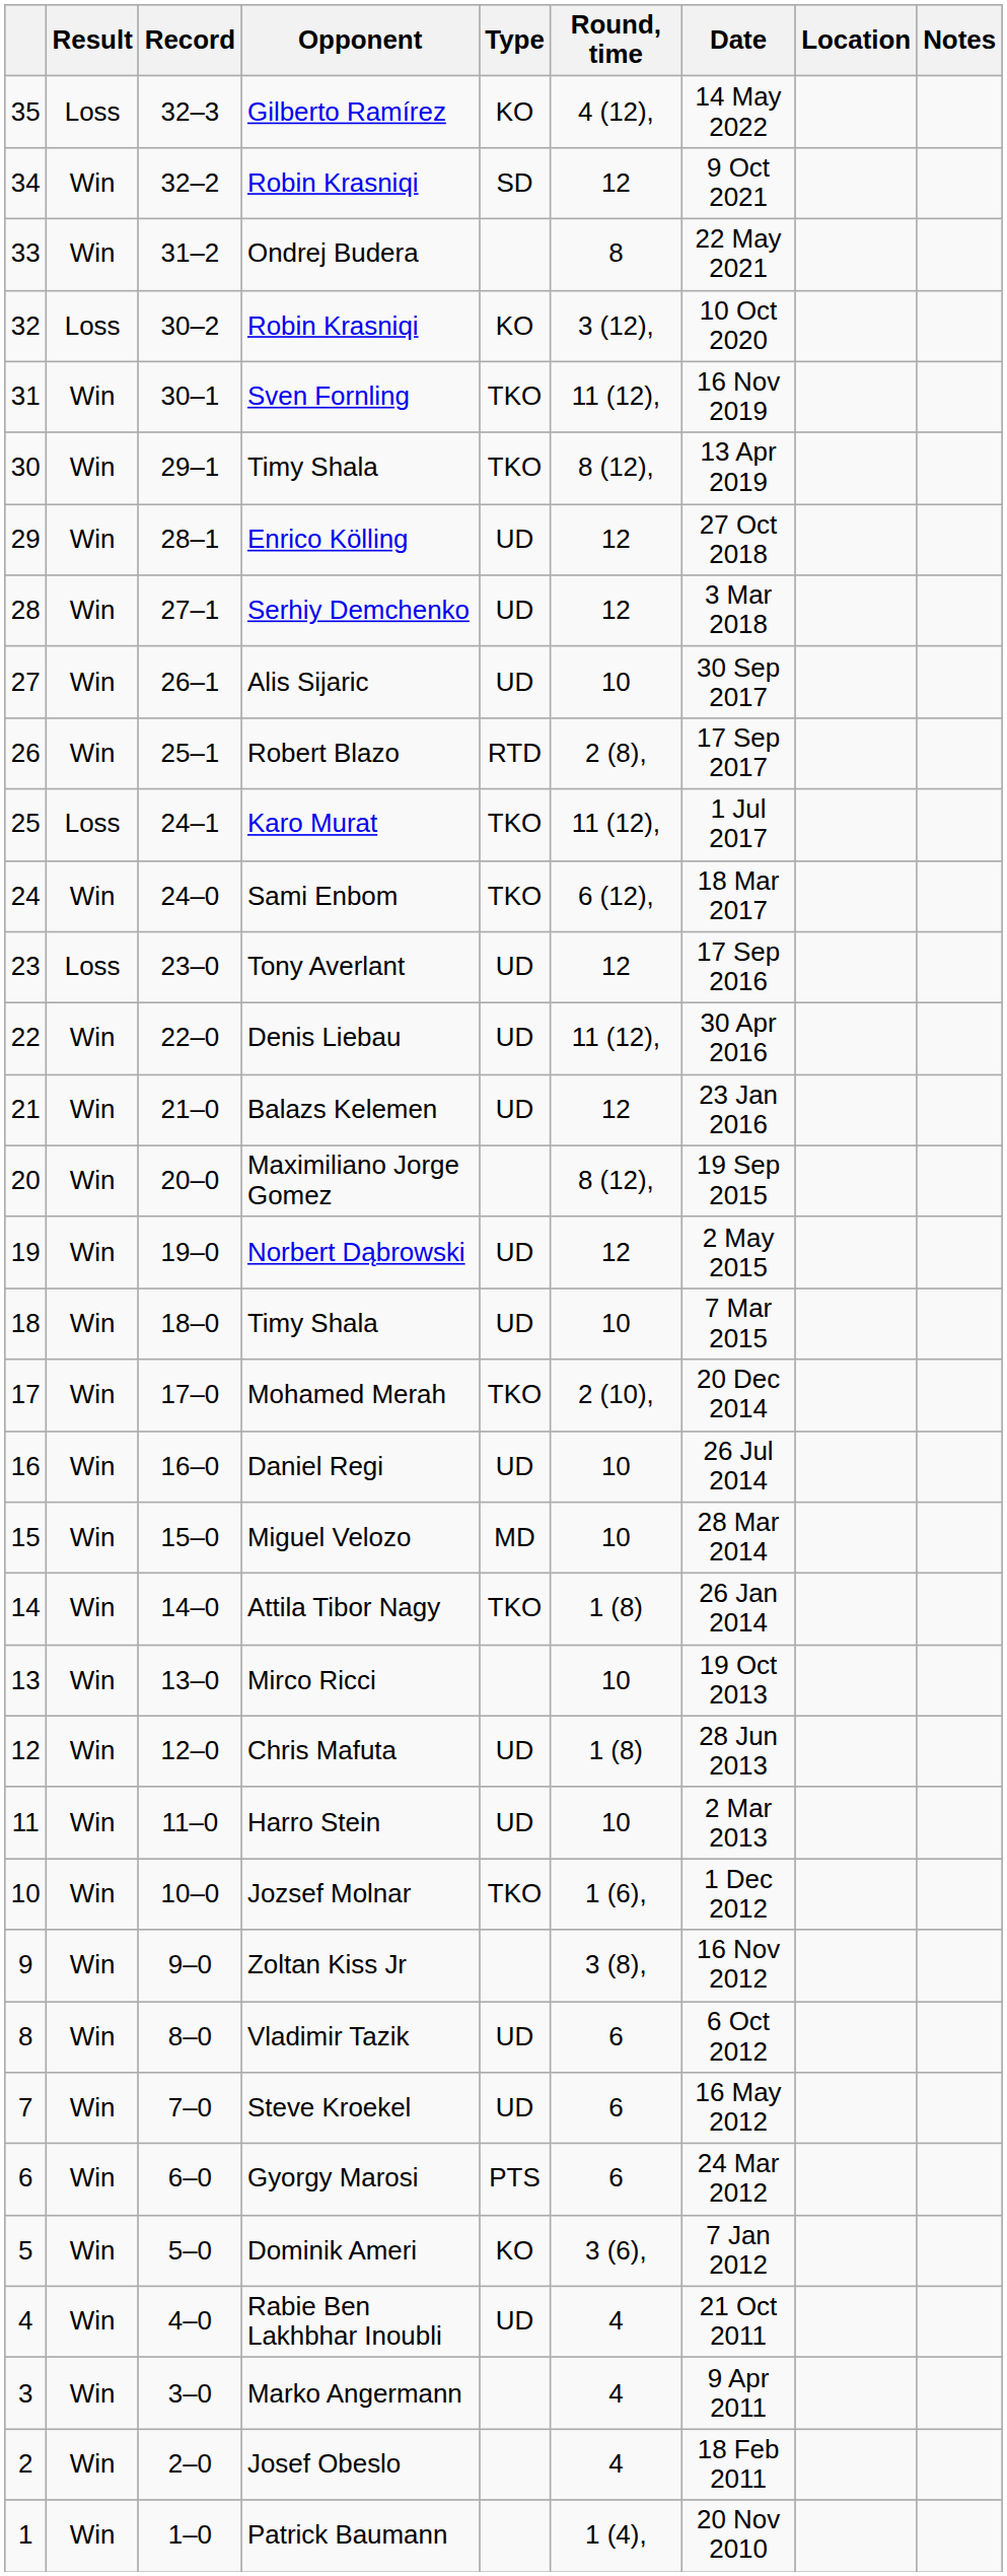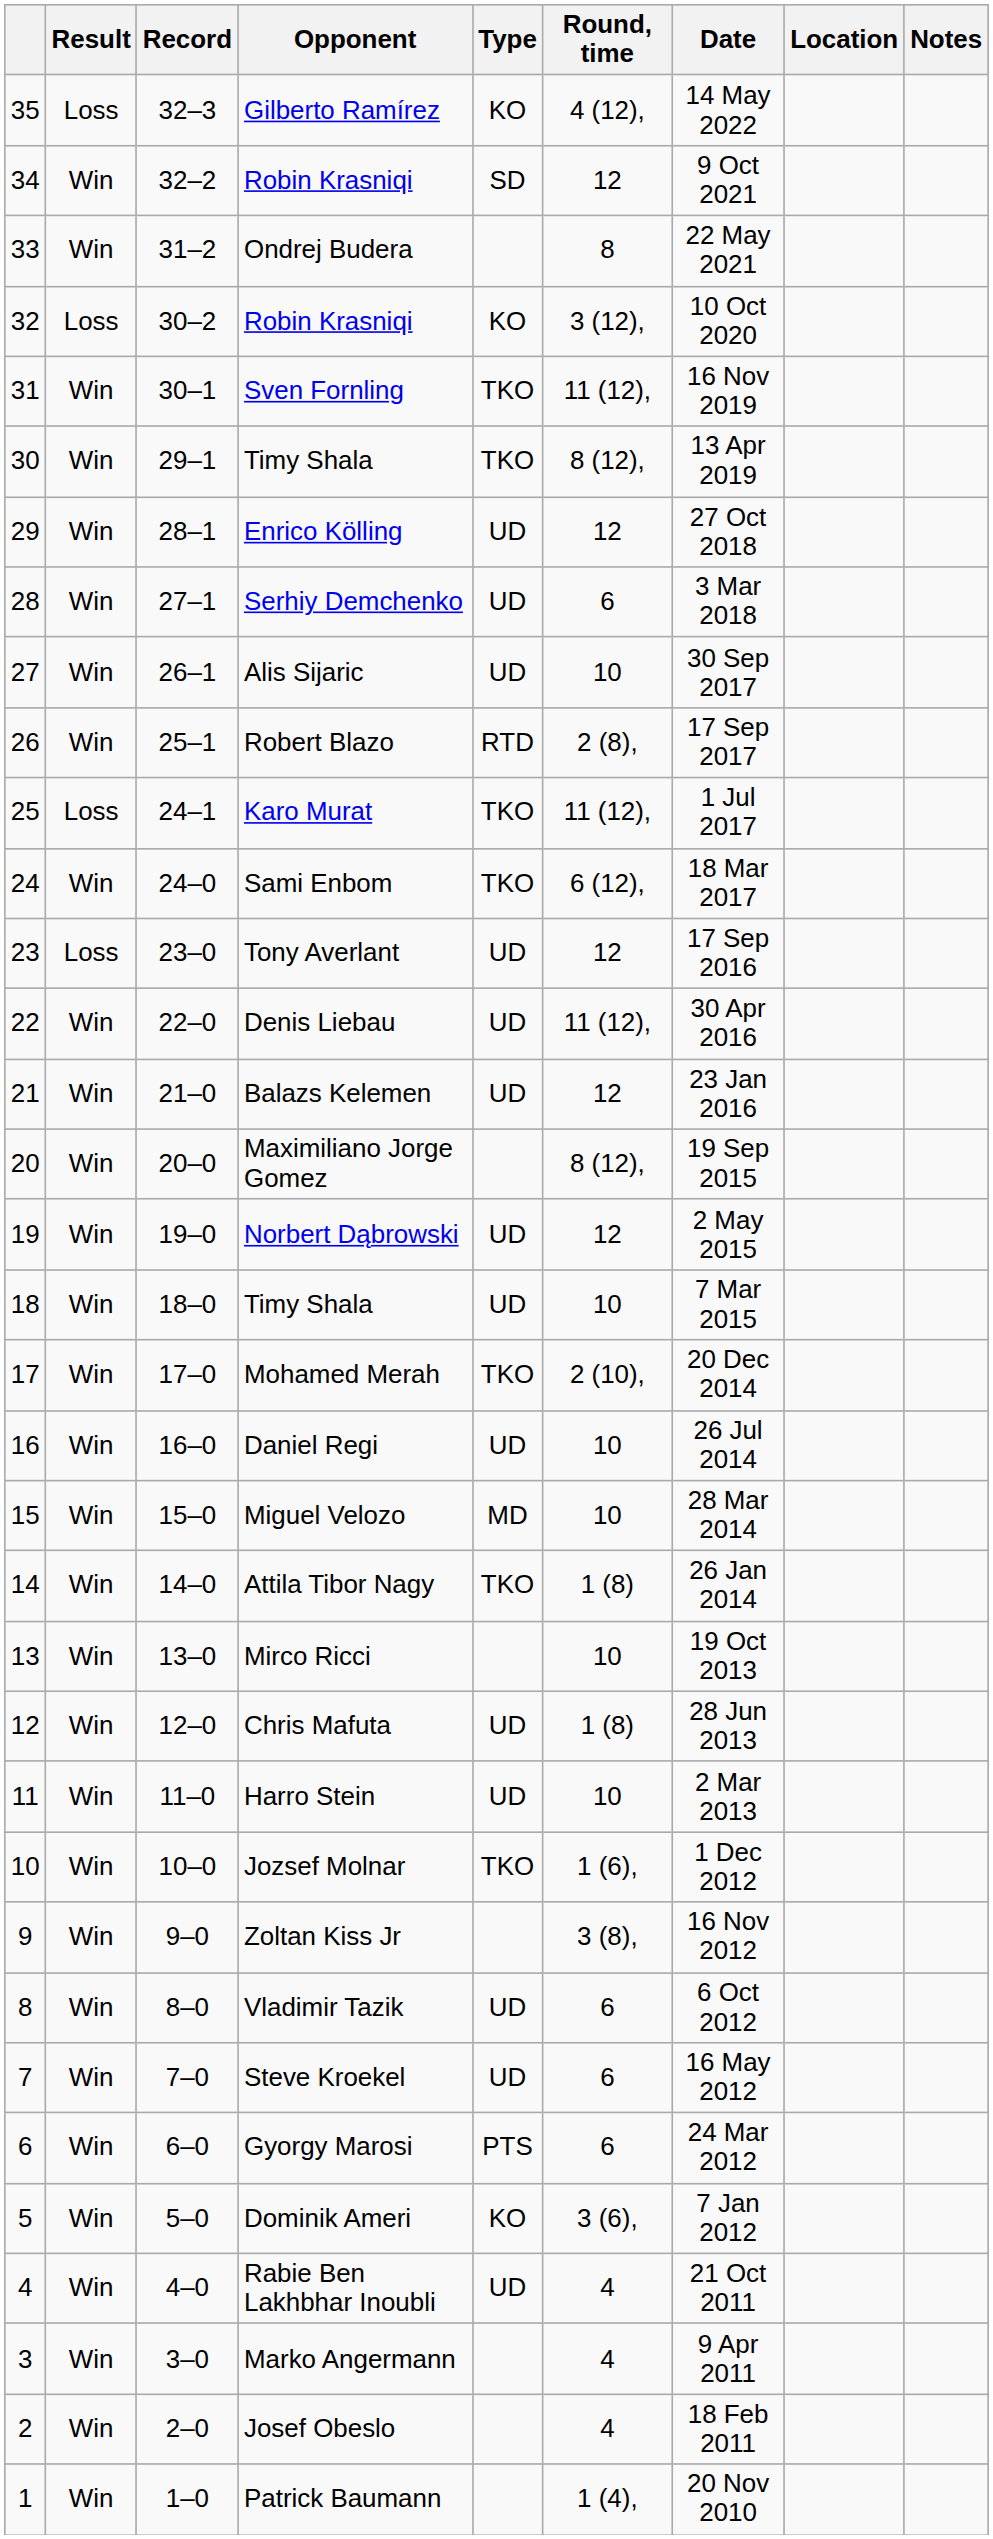 <table class="wikitable" style="text-align:center">
 <tr>
 <th></th>
 <th>Result</th>
 <th>Record</th>
 <th>Opponent</th>
 <th>Type</th>
 <th>Round, time</th>
 <th>Date</th>
 <th>Location</th>
 <th>Notes</th>
 </tr>
 <tr>
 <td>35</td>
 <td>Loss</td>
 <td>32–3</td>
 <td align=left><a href='#'>Gilberto Ramírez</a></td>
 <td>KO</td>
 <td>4 (12), </td>
 <td>14 May 2022</td>
 <td align=left></td>
 <td></td>
 </tr>
 <tr>
 <td>34</td>
 <td>Win</td>
 <td>32–2</td>
 <td align=left><a href='#'>Robin Krasniqi</a></td>
 <td>SD</td>
 <td>12</td>
 <td>9 Oct 2021</td>
 <td align=left></td>
 <td style="text-align:left;"></td>
 </tr>
 <tr>
 <td>33</td>
 <td>Win</td>
 <td>31–2</td>
 <td align=left>Ondrej Budera</td>
 <td></td>
 <td>8</td>
 <td>22 May 2021</td>
 <td align=left></td>
 <td></td>
 </tr>
 <tr>
 <td>32</td>
 <td>Loss</td>
 <td>30–2</td>
 <td align=left><a href='#'>Robin Krasniqi</a></td>
 <td>KO</td>
 <td>3 (12), </td>
 <td>10 Oct 2020</td>
 <td align=left></td>
 <td align=left></td>
 </tr>
 <tr>
 <td>31</td>
 <td>Win</td>
 <td>30–1</td>
 <td align=left><a href='#'>Sven Fornling</a></td>
 <td>TKO</td>
 <td>11 (12), </td>
 <td>16 Nov 2019</td>
 <td align=left></td>
 <td align=left></td>
 </tr>
 <tr>
 <td>30</td>
 <td>Win</td>
 <td>29–1</td>
 <td align=left>Timy Shala</td>
 <td>TKO</td>
 <td>8 (12), </td>
 <td>13 Apr 2019</td>
 <td align=left></td>
 <td align=left></td>
 </tr>
 <tr>
 <td>29</td>
 <td>Win</td>
 <td>28–1</td>
 <td align=left><a href='#'>Enrico Kölling</a></td>
 <td>UD</td>
 <td>12</td>
 <td>27 Oct 2018</td>
 <td align=left></td>
 <td align=left></td>
 </tr>
 <tr>
 <td>28</td>
 <td>Win</td>
 <td>27–1</td>
 <td align=left><a href='#'>Serhiy Demchenko</a></td>
 <td>UD</td>
-<td>12</td>
+<td>6</td>
 <td>3 Mar 2018</td>
 <td align=left></td>
 <td align=left></td>
 </tr>
 <tr>
 <td>27</td>
 <td>Win</td>
 <td>26–1</td>
 <td align=left>Alis Sijaric</td>
 <td>UD</td>
 <td>10</td>
 <td>30 Sep 2017</td>
 <td align=left></td>
 <td></td>
 </tr>
 <tr>
 <td>26</td>
 <td>Win</td>
 <td>25–1</td>
 <td align=left>Robert Blazo</td>
 <td>RTD</td>
 <td>2 (8), </td>
 <td>17 Sep 2017</td>
 <td align=left></td>
 <td></td>
 </tr>
 <tr>
 <td>25</td>
 <td>Loss</td>
 <td>24–1</td>
 <td align=left><a href='#'>Karo Murat</a></td>
 <td>TKO</td>
 <td>11 (12), </td>
 <td>1 Jul 2017</td>
 <td align=left></td>
 <td align=left></td>
 </tr>
 <tr>
 <td>24</td>
 <td>Win</td>
 <td>24–0</td>
 <td align=left>Sami Enbom</td>
 <td>TKO</td>
 <td>6 (12), </td>
 <td>18 Mar 2017</td>
 <td align=left></td>
 <td align=left></td>
 </tr>
 <tr>
 <td>23</td>
 <td>Loss</td>
 <td>23–0</td>
 <td align=left>Tony Averlant</td>
 <td>UD</td>
 <td>12</td>
 <td>17 Sep 2016</td>
 <td align=left></td>
 <td align=left></td>
 </tr>
 <tr>
 <td>22</td>
 <td>Win</td>
 <td>22–0</td>
 <td align=left>Denis Liebau</td>
 <td>UD</td>
 <td>11 (12), </td>
 <td>30 Apr 2016</td>
 <td align=left></td>
 <td align=left></td>
 </tr>
 <tr>
 <td>21</td>
 <td>Win</td>
 <td>21–0</td>
 <td align=left>Balazs Kelemen</td>
 <td>UD</td>
 <td>12</td>
 <td>23 Jan 2016</td>
 <td align=left></td>
 <td align=left></td>
 </tr>
 <tr>
 <td>20</td>
 <td>Win</td>
 <td>20–0</td>
 <td align=left>Maximiliano Jorge Gomez</td>
 <td></td>
 <td>8 (12), </td>
 <td>19 Sep 2015</td>
 <td align=left></td>
 <td align=left></td>
 </tr>
 <tr>
 <td>19</td>
 <td>Win</td>
 <td>19–0</td>
 <td align=left><a href='#'>Norbert Dąbrowski</a></td>
 <td>UD</td>
 <td>12</td>
 <td>2 May 2015</td>
 <td align=left></td>
 <td align=left></td>
 </tr>
 <tr>
 <td>18</td>
 <td>Win</td>
 <td>18–0</td>
 <td align=left>Timy Shala</td>
 <td>UD</td>
 <td>10</td>
 <td>7 Mar 2015</td>
 <td align=left></td>
 <td align=left></td>
 </tr>
 <tr>
 <td>17</td>
 <td>Win</td>
 <td>17–0</td>
 <td align=left>Mohamed Merah</td>
 <td>TKO</td>
 <td>2 (10), </td>
 <td>20 Dec 2014</td>
 <td align=left></td>
 <td align=left></td>
 </tr>
 <tr>
 <td>16</td>
 <td>Win</td>
 <td>16–0</td>
 <td align=left>Daniel Regi</td>
 <td>UD</td>
 <td>10</td>
 <td>26 Jul 2014</td>
 <td align=left></td>
 <td align=left></td>
 </tr>
 <tr>
 <td>15</td>
 <td>Win</td>
 <td>15–0</td>
 <td align=left>Miguel Velozo</td>
 <td>MD</td>
 <td>10</td>
 <td>28 Mar 2014</td>
 <td align=left></td>
 <td align=left></td>
 </tr>
 <tr>
 <td>14</td>
 <td>Win</td>
 <td>14–0</td>
 <td align=left>Attila Tibor Nagy</td>
 <td>TKO</td>
 <td>1 (8)</td>
 <td>26 Jan 2014</td>
 <td align=left></td>
 <td></td>
 </tr>
 <tr>
 <td>13</td>
 <td>Win</td>
 <td>13–0</td>
 <td align=left>Mirco Ricci</td>
 <td></td>
 <td>10</td>
 <td>19 Oct 2013</td>
 <td align=left></td>
 <td align=left></td>
 </tr>
 <tr>
 <td>12</td>
 <td>Win</td>
 <td>12–0</td>
 <td align=left>Chris Mafuta</td>
 <td>UD</td>
 <td>1 (8)</td>
 <td>28 Jun 2013</td>
 <td align=left></td>
 <td align=left></td>
 </tr>
 <tr>
 <td>11</td>
 <td>Win</td>
 <td>11–0</td>
 <td align=left>Harro Stein</td>
 <td>UD</td>
 <td>10</td>
 <td>2 Mar 2013</td>
 <td align=left></td>
 <td align=left></td>
 </tr>
 <tr>
 <td>10</td>
 <td>Win</td>
 <td>10–0</td>
 <td align=left>Jozsef Molnar</td>
 <td>TKO</td>
 <td>1 (6), </td>
 <td>1 Dec 2012</td>
 <td align=left></td>
 <td></td>
 </tr>
 <tr>
 <td>9</td>
 <td>Win</td>
 <td>9–0</td>
 <td align=left>Zoltan Kiss Jr</td>
 <td></td>
 <td>3 (8), </td>
 <td>16 Nov 2012</td>
 <td align=left></td>
 <td></td>
 </tr>
 <tr>
 <td>8</td>
 <td>Win</td>
 <td>8–0</td>
 <td align=left>Vladimir Tazik</td>
 <td>UD</td>
 <td>6</td>
 <td>6 Oct 2012</td>
 <td align=left></td>
 <td></td>
 </tr>
 <tr>
 <td>7</td>
 <td>Win</td>
 <td>7–0</td>
 <td align=left>Steve Kroekel</td>
 <td>UD</td>
 <td>6</td>
 <td>16 May 2012</td>
 <td align=left></td>
 <td></td>
 </tr>
 <tr>
 <td>6</td>
 <td>Win</td>
 <td>6–0</td>
 <td align=left>Gyorgy Marosi</td>
 <td>PTS</td>
 <td>6</td>
 <td>24 Mar 2012</td>
 <td align=left></td>
 <td></td>
 </tr>
 <tr>
 <td>5</td>
 <td>Win</td>
 <td>5–0</td>
 <td align=left>Dominik Ameri</td>
 <td>KO</td>
 <td>3 (6), </td>
 <td>7 Jan 2012</td>
 <td align=left></td>
 <td></td>
 </tr>
 <tr>
 <td>4</td>
 <td>Win</td>
 <td>4–0</td>
 <td align=left>Rabie Ben Lakhbhar Inoubli</td>
 <td>UD</td>
 <td>4</td>
 <td>21 Oct 2011</td>
 <td align=left></td>
 <td></td>
 </tr>
 <tr>
 <td>3</td>
 <td>Win</td>
 <td>3–0</td>
 <td align=left>Marko Angermann</td>
 <td></td>
 <td>4</td>
 <td>9 Apr 2011</td>
 <td align=left></td>
 <td></td>
 </tr>
 <tr>
 <td>2</td>
 <td>Win</td>
 <td>2–0</td>
 <td align=left>Josef Obeslo</td>
 <td></td>
 <td>4</td>
 <td>18 Feb 2011</td>
 <td align=left></td>
 <td></td>
 </tr>
 <tr>
 <td>1</td>
 <td>Win</td>
 <td>1–0</td>
 <td align=left>Patrick Baumann</td>
 <td></td>
 <td>1 (4), </td>
 <td>20 Nov 2010</td>
 <td align=left></td>
 <td></td>
 </tr>
 </table>
